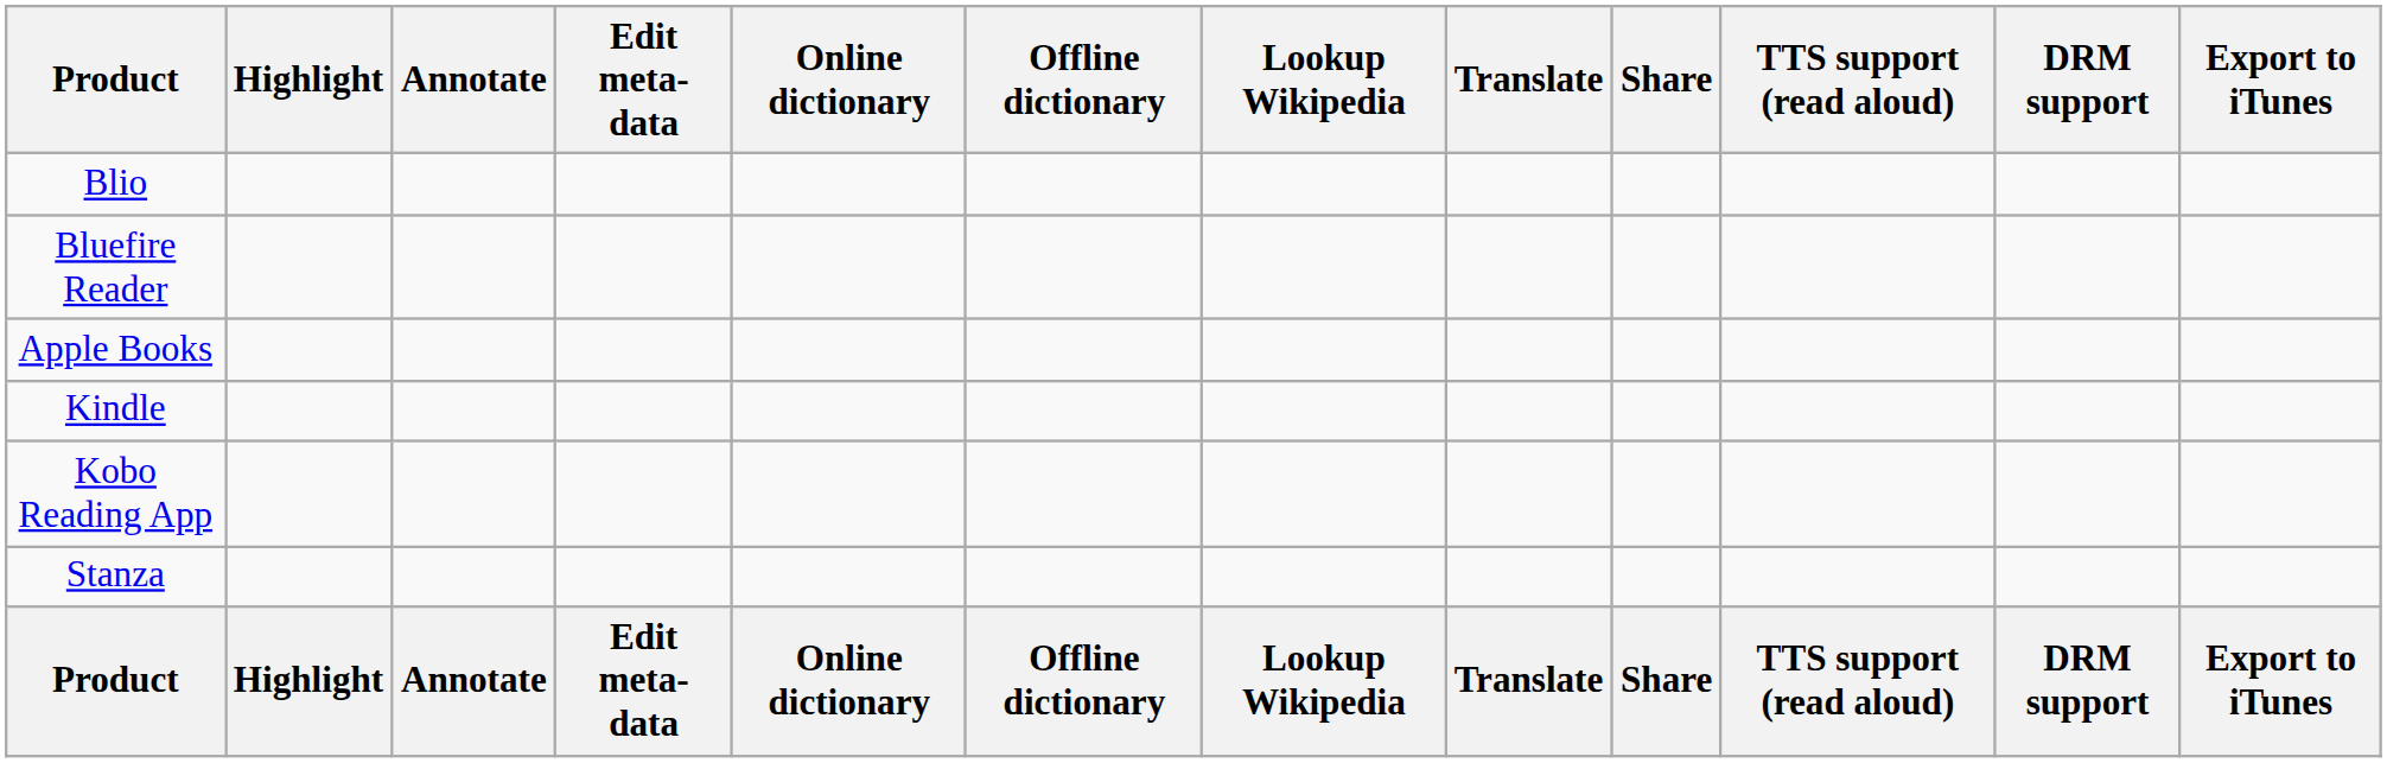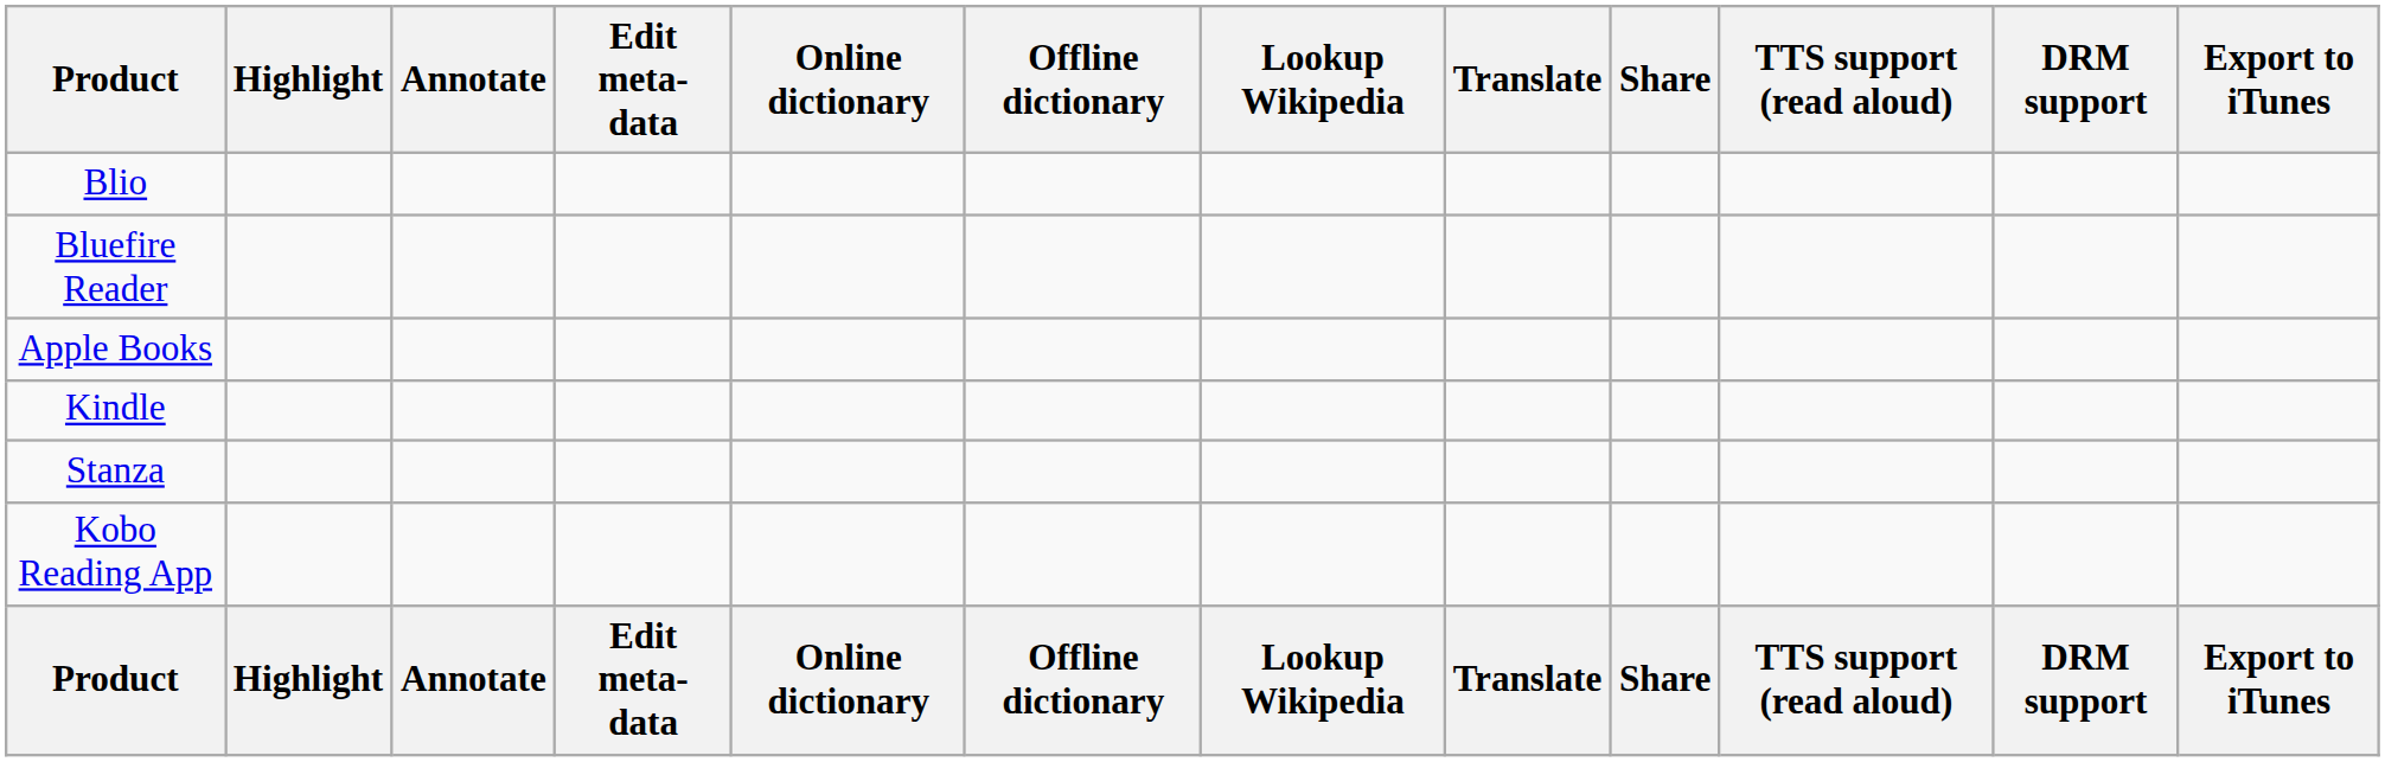 <table class="wikitable sortable sort-under" style="font-size:85%; width:99%; text-align:center;">
 <tr>
 <th>Product</th>
 <th>Highlight</th>
 <th>Annotate</th>
 <th>Edit meta-data</th>
 <th>Online dictionary</th>
 <th>Offline dictionary</th>
 <th>Lookup Wikipedia</th>
 <th>Translate</th>
 <th>Share</th>
 <th>TTS support (read aloud)</th>
 <th>DRM support</th>
 <th>Export to iTunes</th>
 </tr>
 <tr>
 <td><a href='#'>Blio</a></td>
 <td></td>
 <td></td>
 <td></td>
 <td></td>
 <td></td>
 <td></td>
 <td></td>
 <td></td>
 <td></td>
 <td></td>
 <td></td>
 </tr>
 <tr>
 <td><a href='#'>Bluefire Reader</a></td>
 <td></td>
 <td></td>
 <td></td>
 <td></td>
 <td></td>
 <td></td>
 <td></td>
 <td></td>
 <td></td>
 <td></td>
 <td></td>
 </tr>
 <tr>
 <td><a href='#'>Apple Books</a></td>
 <td></td>
 <td></td>
 <td></td>
 <td></td>
 <td></td>
 <td></td>
 <td></td>
 <td></td>
 <td></td>
 <td></td>
 <td></td>
 </tr>
 <tr>
 <td><a href='#'>Kindle</a></td>
 <td></td>
 <td></td>
 <td></td>
 <td></td>
 <td></td>
 <td></td>
 <td></td>
 <td></td>
 <td></td>
 <td></td>
 <td></td>
 </tr>
 <tr>
-<td><a href='#'>Kobo Reading App</a></td>
+<td><a href='#'>Stanza</a></td>
 <td></td>
 <td></td>
 <td></td>
 <td></td>
 <td></td>
 <td></td>
 <td></td>
 <td></td>
 <td></td>
 <td></td>
 <td></td>
 </tr>
 <tr>
-<td><a href='#'>Stanza</a></td>
+<td><a href='#'>Kobo Reading App</a></td>
 <td></td>
 <td></td>
 <td></td>
 <td></td>
 <td></td>
 <td></td>
 <td></td>
 <td></td>
 <td></td>
 <td></td>
 <td></td>
 </tr>
 <tr>
 <th>Product</th>
 <th>Highlight</th>
 <th>Annotate</th>
 <th>Edit meta-data</th>
 <th>Online dictionary</th>
 <th>Offline dictionary</th>
 <th>Lookup Wikipedia</th>
 <th>Translate</th>
 <th>Share</th>
 <th>TTS support (read aloud)</th>
 <th>DRM support</th>
 <th>Export to iTunes</th>
 </tr>
 </table>
